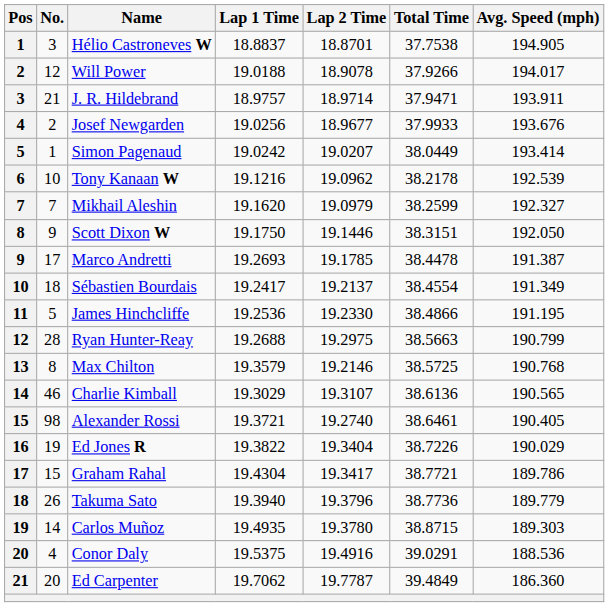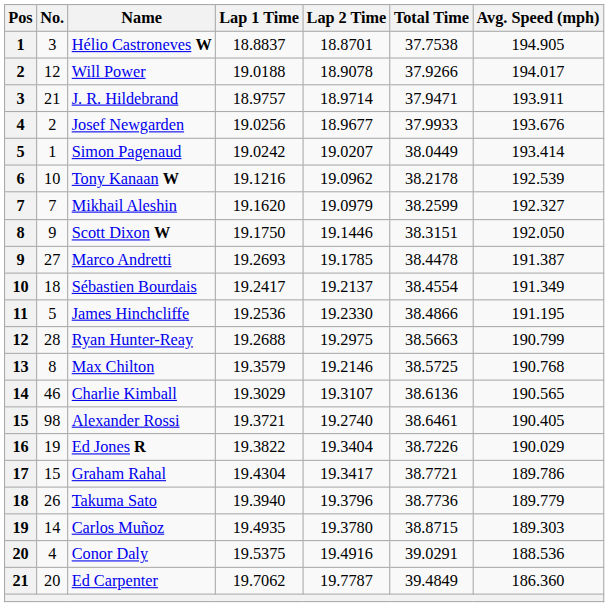 <table class="wikitable sortable" style="text-align:center; font-size: 95%;">
 <tr>
 <th>Pos</th>
 <th>No.</th>
 <th>Name</th>
 <th>Lap 1 Time</th>
 <th>Lap 2 Time</th>
 <th>Total Time</th>
 <th>Avg. Speed (mph)</th>
 </tr>
 <tr>
 <th scope="row">1</th>
 <td>3</td>
 <td align="left"> <a href='#'>Hélio Castroneves</a> <strong><span>W</span></strong></td>
 <td>18.8837</td>
 <td>18.8701</td>
 <td>37.7538</td>
 <td>194.905</td>
 </tr>
 <tr>
 <th scope="row">2</th>
 <td>12</td>
 <td align="left"> <a href='#'>Will Power</a></td>
 <td>19.0188</td>
 <td>18.9078</td>
 <td>37.9266</td>
 <td>194.017</td>
 </tr>
 <tr>
 <th scope="row">3</th>
 <td>21</td>
 <td align="left"> <a href='#'>J. R. Hildebrand</a></td>
 <td>18.9757</td>
 <td>18.9714</td>
 <td>37.9471</td>
 <td>193.911</td>
 </tr>
 <tr>
 <th scope="row">4</th>
 <td>2</td>
 <td align="left"> <a href='#'>Josef Newgarden</a></td>
 <td>19.0256</td>
 <td>18.9677</td>
 <td>37.9933</td>
 <td>193.676</td>
 </tr>
 <tr>
 <th scope="row">5</th>
 <td>1</td>
 <td align="left"> <a href='#'>Simon Pagenaud</a></td>
 <td>19.0242</td>
 <td>19.0207</td>
 <td>38.0449</td>
 <td>193.414</td>
 </tr>
 <tr>
 <th scope="row">6</th>
 <td>10</td>
 <td align="left"> <a href='#'>Tony Kanaan</a> <strong><span>W</span></strong></td>
 <td>19.1216</td>
 <td>19.0962</td>
 <td>38.2178</td>
 <td>192.539</td>
 </tr>
 <tr>
 <th scope="row">7</th>
 <td>7</td>
 <td align="left"> <a href='#'>Mikhail Aleshin</a></td>
 <td>19.1620</td>
 <td>19.0979</td>
 <td>38.2599</td>
 <td>192.327</td>
 </tr>
 <tr>
 <th scope="row">8</th>
 <td>9</td>
 <td align="left"> <a href='#'>Scott Dixon</a> <strong><span>W</span></strong></td>
 <td>19.1750</td>
 <td>19.1446</td>
 <td>38.3151</td>
 <td>192.050</td>
 </tr>
 <tr>
 <th scope="row">9</th>
-<td>17</td>
+<td>27</td>
 <td align="left"> <a href='#'>Marco Andretti</a></td>
 <td>19.2693</td>
 <td>19.1785</td>
 <td>38.4478</td>
 <td>191.387</td>
 </tr>
 <tr>
 <th scope="row">10</th>
 <td>18</td>
 <td align="left"> <a href='#'>Sébastien Bourdais</a></td>
 <td>19.2417</td>
 <td>19.2137</td>
 <td>38.4554</td>
 <td>191.349</td>
 </tr>
 <tr>
 <th scope="row">11</th>
 <td>5</td>
 <td align="left"> <a href='#'>James Hinchcliffe</a></td>
 <td>19.2536</td>
 <td>19.2330</td>
 <td>38.4866</td>
 <td>191.195</td>
 </tr>
 <tr>
 <th scope="row">12</th>
 <td>28</td>
 <td align="left"> <a href='#'>Ryan Hunter-Reay</a></td>
 <td>19.2688</td>
 <td>19.2975</td>
 <td>38.5663</td>
 <td>190.799</td>
 </tr>
 <tr>
 <th scope="row">13</th>
 <td>8</td>
 <td align="left"> <a href='#'>Max Chilton</a></td>
 <td>19.3579</td>
 <td>19.2146</td>
 <td>38.5725</td>
 <td>190.768</td>
 </tr>
 <tr>
 <th scope="row">14</th>
 <td>46</td>
 <td align="left"> <a href='#'>Charlie Kimball</a></td>
 <td>19.3029</td>
 <td>19.3107</td>
 <td>38.6136</td>
 <td>190.565</td>
 </tr>
 <tr>
 <th scope="row">15</th>
 <td>98</td>
 <td align="left"> <a href='#'>Alexander Rossi</a></td>
 <td>19.3721</td>
 <td>19.2740</td>
 <td>38.6461</td>
 <td>190.405</td>
 </tr>
 <tr>
 <th scope="row">16</th>
 <td>19</td>
 <td align="left"> <a href='#'>Ed Jones</a> <strong><span>R</span></strong></td>
 <td>19.3822</td>
 <td>19.3404</td>
 <td>38.7226</td>
 <td>190.029</td>
 </tr>
 <tr>
 <th scope="row">17</th>
 <td>15</td>
 <td align="left"> <a href='#'>Graham Rahal</a></td>
 <td>19.4304</td>
 <td>19.3417</td>
 <td>38.7721</td>
 <td>189.786</td>
 </tr>
 <tr>
 <th scope="row">18</th>
 <td>26</td>
 <td align="left"> <a href='#'>Takuma Sato</a></td>
 <td>19.3940</td>
 <td>19.3796</td>
 <td>38.7736</td>
 <td>189.779</td>
 </tr>
 <tr>
 <th scope="row">19</th>
 <td>14</td>
 <td align="left"> <a href='#'>Carlos Muñoz</a></td>
 <td>19.4935</td>
 <td>19.3780</td>
 <td>38.8715</td>
 <td>189.303</td>
 </tr>
 <tr>
 <th scope="row">20</th>
 <td>4</td>
 <td align="left"> <a href='#'>Conor Daly</a></td>
 <td>19.5375</td>
 <td>19.4916</td>
 <td>39.0291</td>
 <td>188.536</td>
 </tr>
 <tr>
 <th scope="row">21</th>
 <td>20</td>
 <td align="left"> <a href='#'>Ed Carpenter</a></td>
 <td>19.7062</td>
 <td>19.7787</td>
 <td>39.4849</td>
 <td>186.360</td>
 </tr>
 <tr>
 <th colspan=11></th>
 </tr>
 </table>
